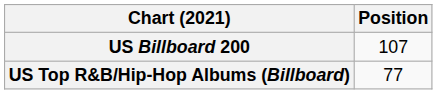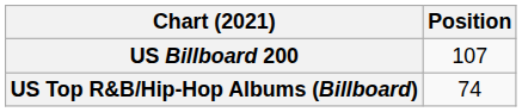 <table class="wikitable sortable plainrowheaders" style="text-align:center">
 <tr>
 <th scope="col">Chart (2021)</th>
 <th scope="col">Position</th>
 </tr>
 <tr>
 <th scope="row">US <em>Billboard</em> 200</th>
 <td>107</td>
 </tr>
 <tr>
 <th scope="row">US Top R&B/Hip-Hop Albums (<em>Billboard</em>)</th>
-<td>77</td>
+<td>74</td>
 </tr>
 </table>
